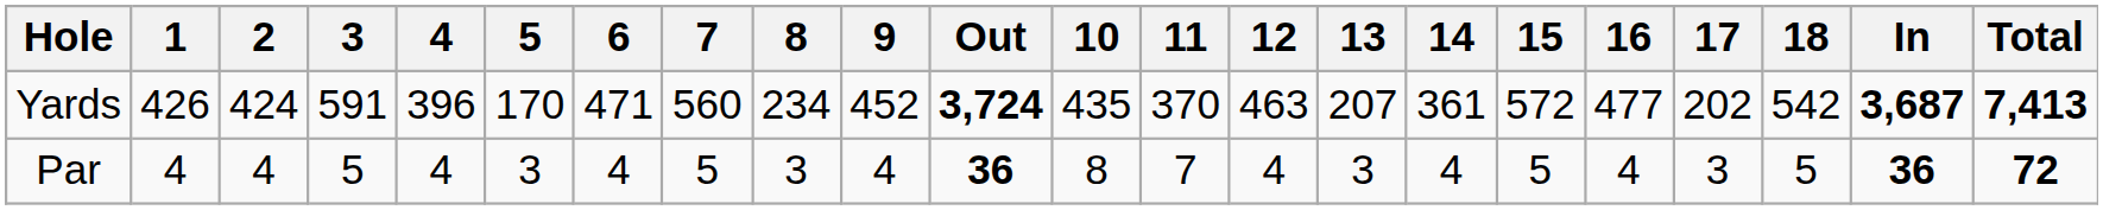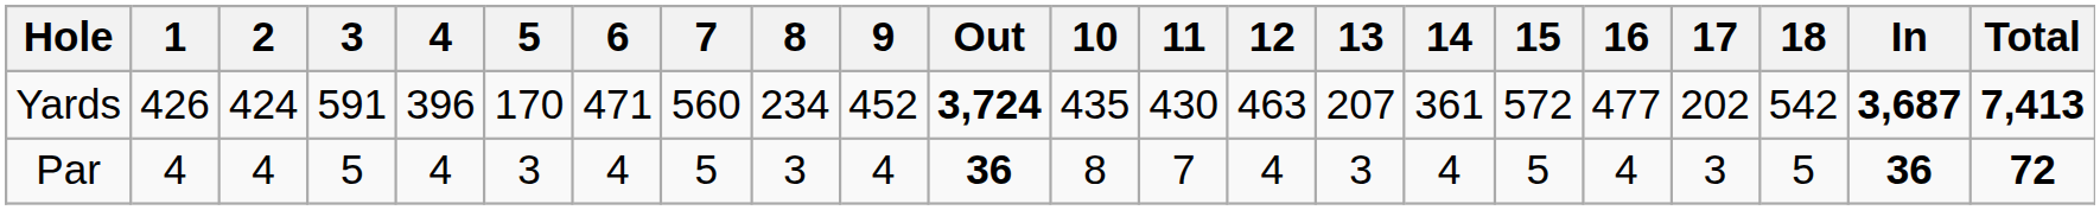 <table class="wikitable" style="text-align:center">
 <tr>
 <th align="left">Hole</th>
 <th>1</th>
 <th>2</th>
 <th>3</th>
 <th>4</th>
 <th>5</th>
 <th>6</th>
 <th>7</th>
 <th>8</th>
 <th>9</th>
 <th>Out</th>
 <th>10</th>
 <th>11</th>
 <th>12</th>
 <th>13</th>
 <th>14</th>
 <th>15</th>
 <th>16</th>
 <th>17</th>
 <th>18</th>
 <th>In</th>
 <th>Total</th>
 </tr>
 <tr>
 <td align="center">Yards</td>
 <td>426</td>
 <td>424</td>
 <td>591</td>
 <td>396</td>
 <td>170</td>
 <td>471</td>
 <td>560</td>
 <td>234</td>
 <td>452</td>
 <td><strong>3,724</strong></td>
 <td>435</td>
-<td>370</td>
+<td>430</td>
 <td>463</td>
 <td>207</td>
 <td>361</td>
 <td>572</td>
 <td>477</td>
 <td>202</td>
 <td>542</td>
 <td><strong>3,687</strong></td>
 <td><strong>7,413</strong></td>
 </tr>
 <tr>
 <td align="center">Par</td>
 <td>4</td>
 <td>4</td>
 <td>5</td>
 <td>4</td>
 <td>3</td>
 <td>4</td>
 <td>5</td>
 <td>3</td>
 <td>4</td>
 <td><strong>36</strong></td>
 <td>8</td>
 <td>7</td>
 <td>4</td>
 <td>3</td>
 <td>4</td>
 <td>5</td>
 <td>4</td>
 <td>3</td>
 <td>5</td>
 <td><strong>36</strong></td>
 <td><strong>72</strong></td>
 </tr>
 </table>
